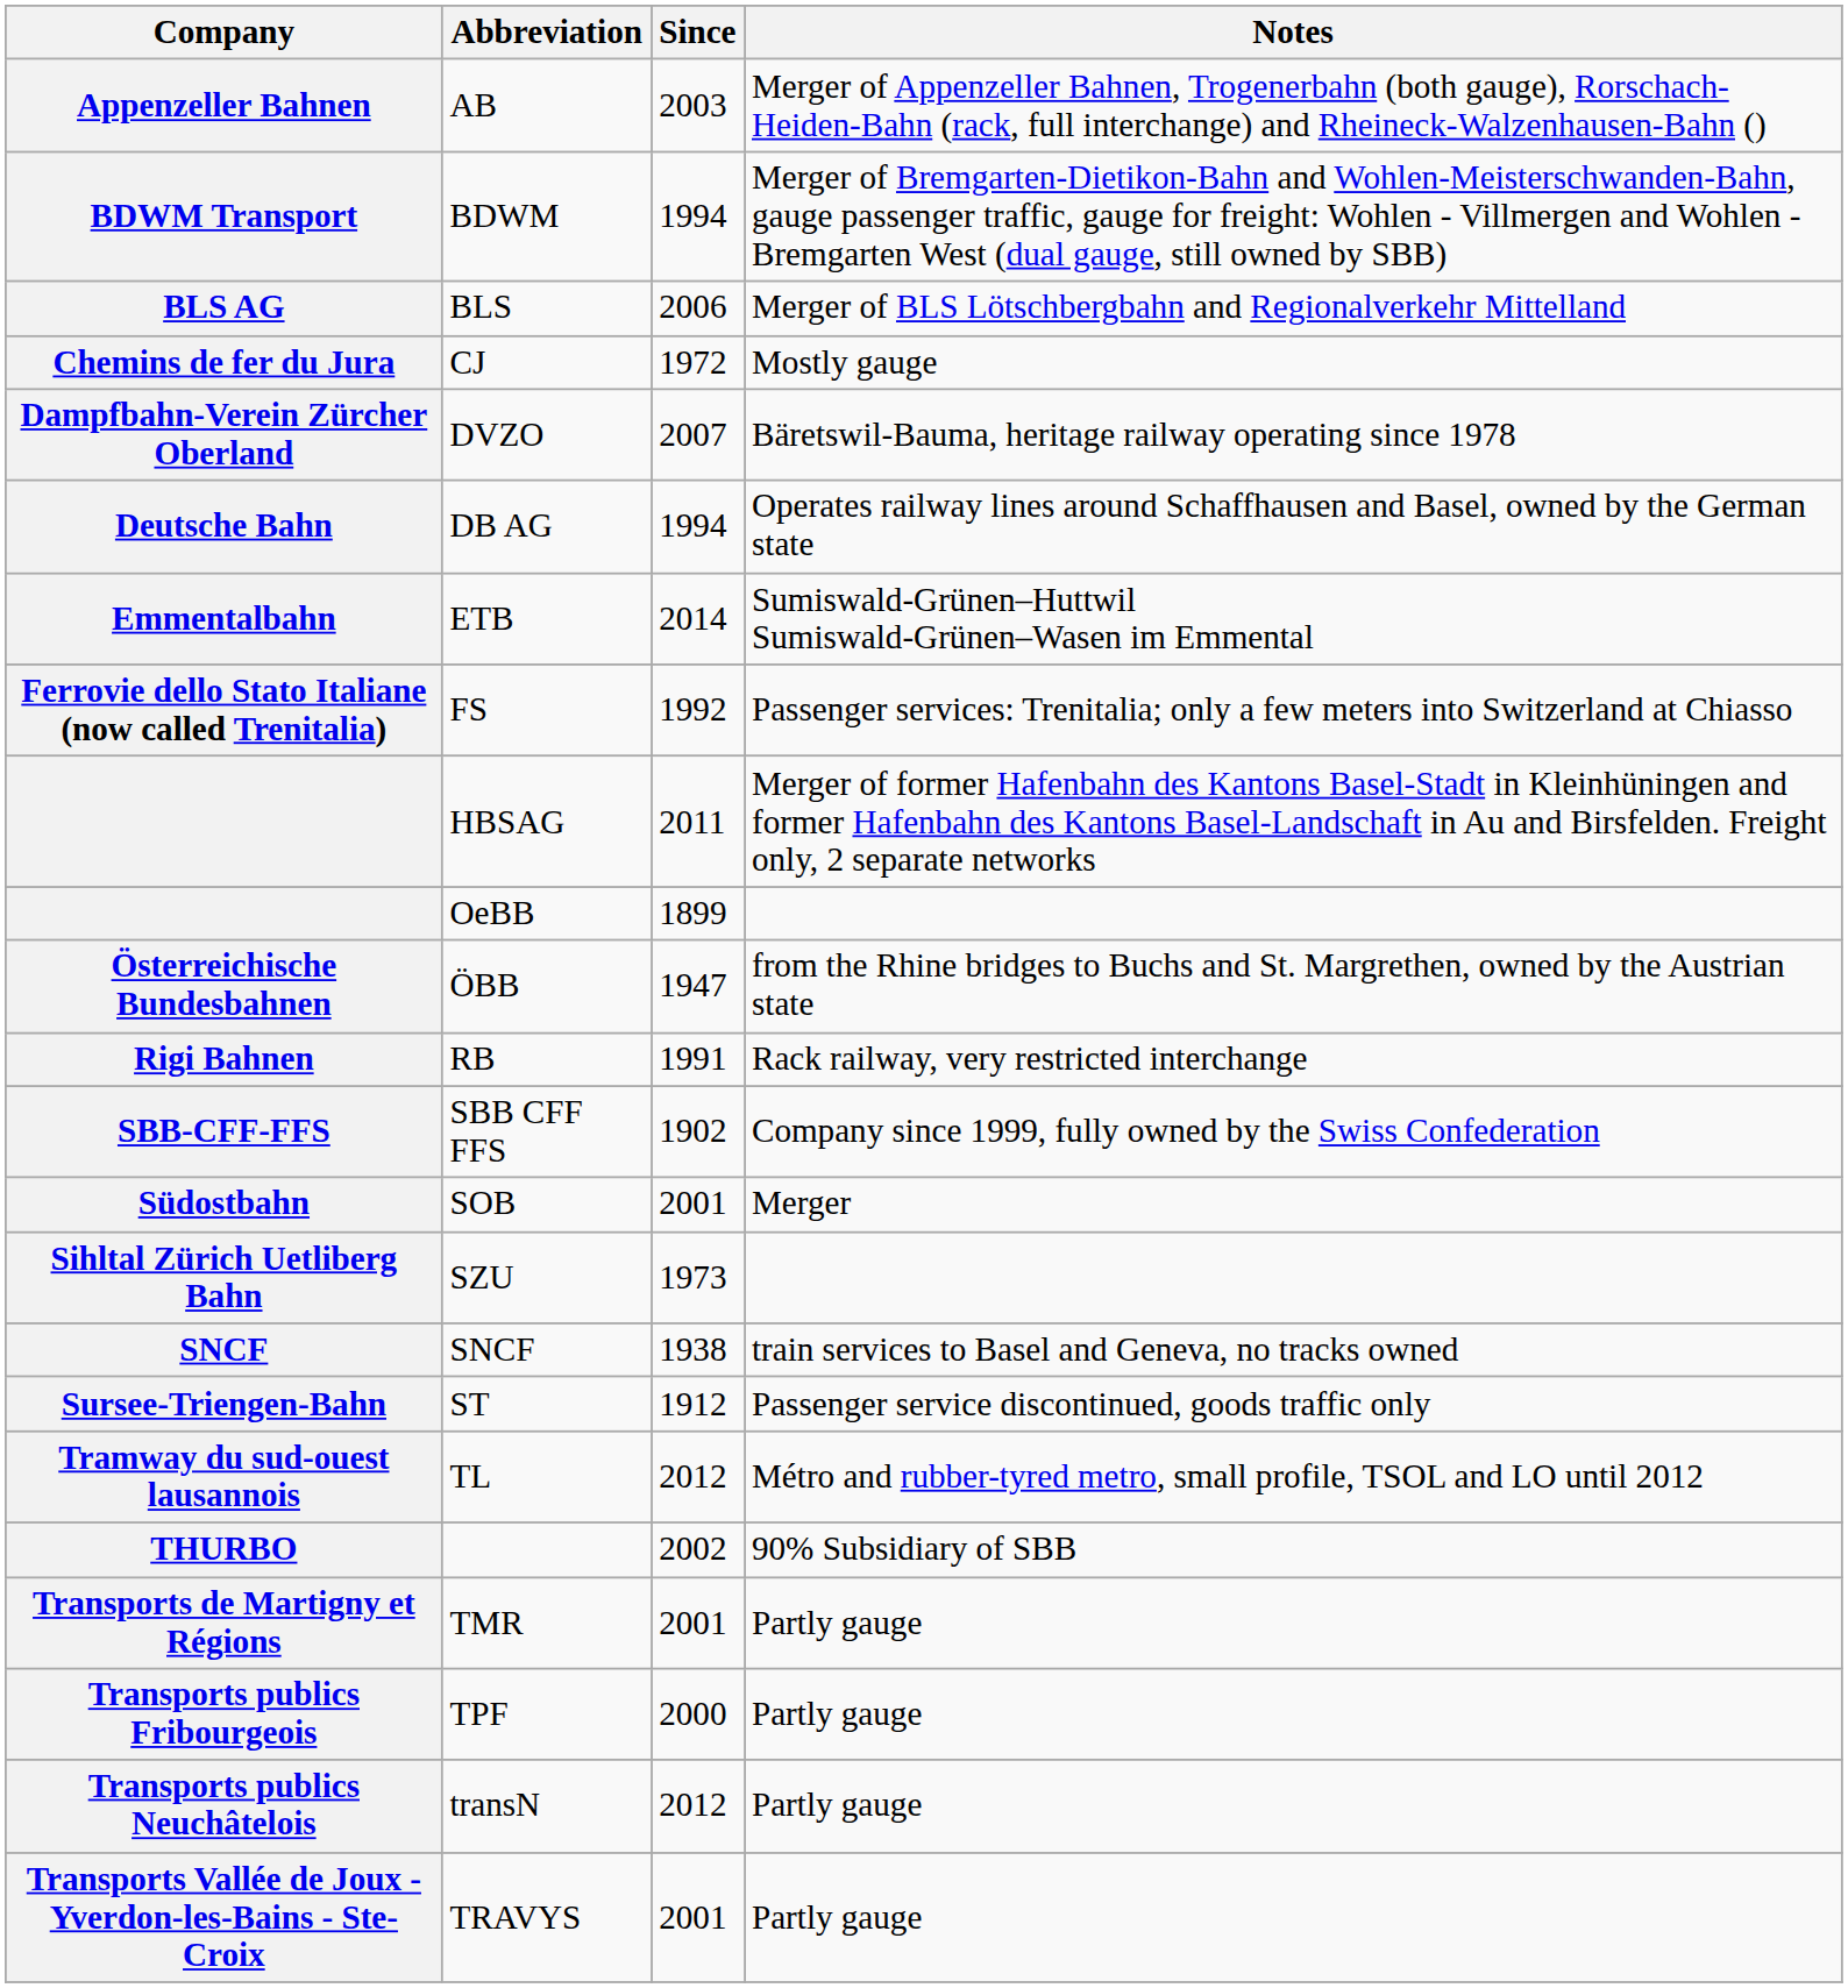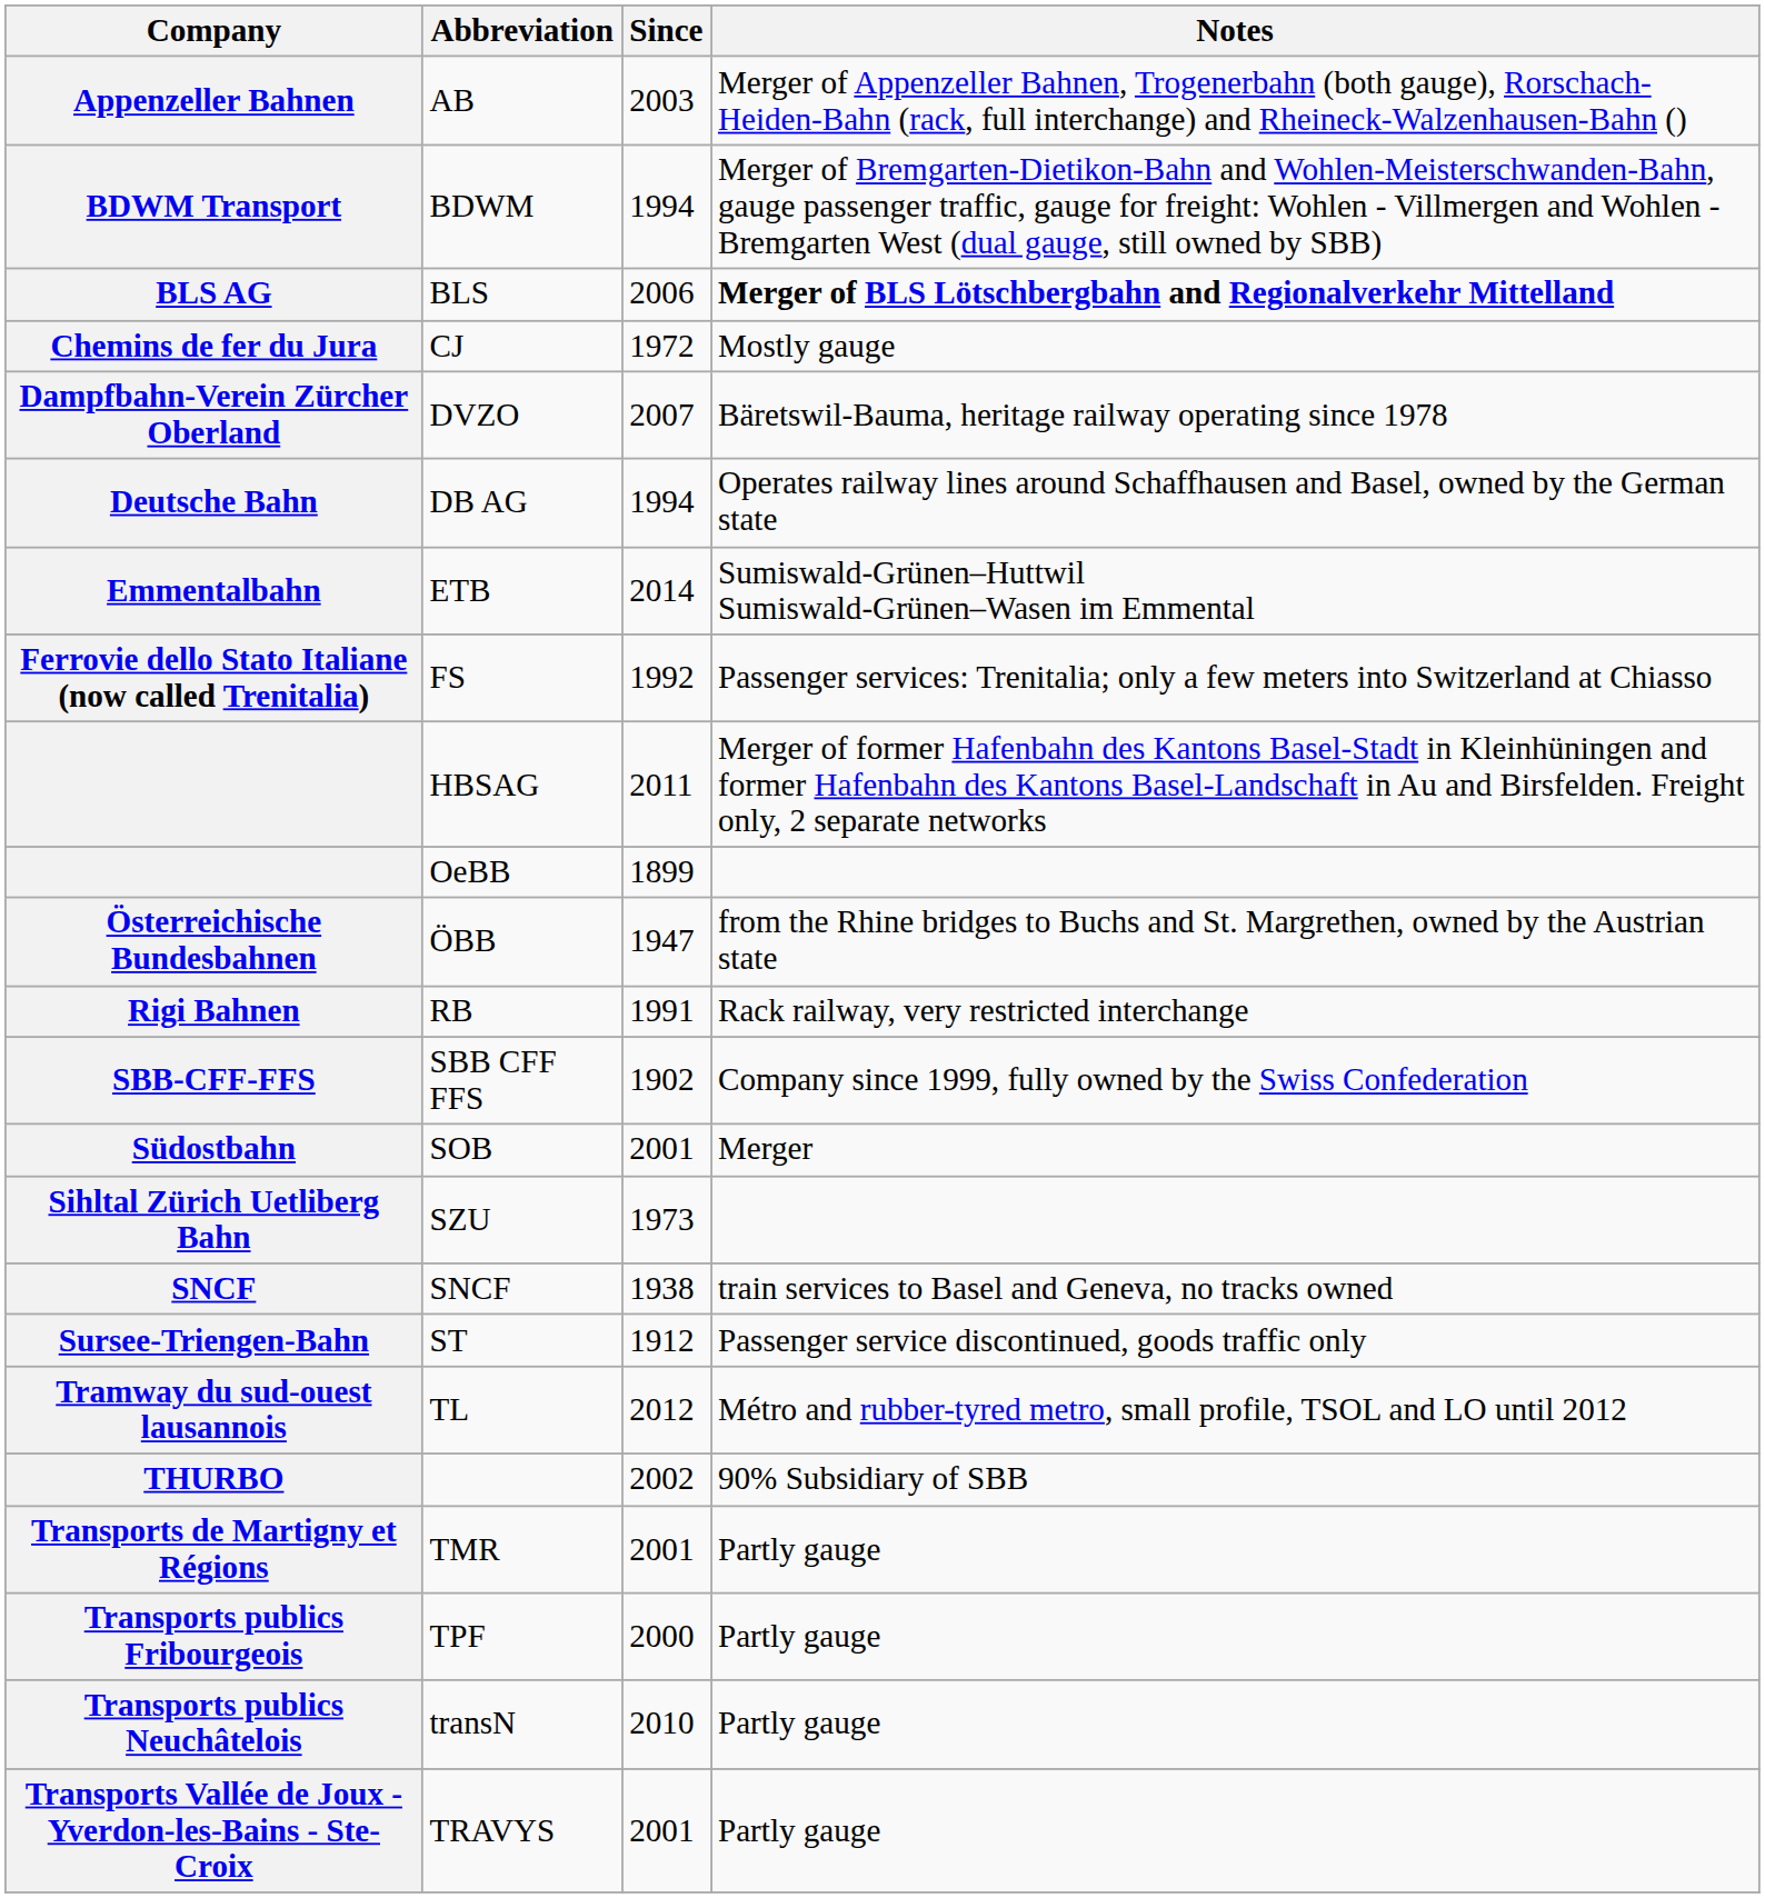 <table class="wikitable sortable">
 <tr --->
 <th>Company</th>
 <th>Abbreviation</th>
 <th>Since</th>
 <th>Notes</th>
 </tr>
 <tr ---->
 <th><a href='#'>Appenzeller Bahnen</a></th>
 <td>AB</td>
 <td>2003</td>
 <td>Merger of <a href='#'>Appenzeller Bahnen</a>, <a href='#'>Trogenerbahn</a> (both  gauge), <a href='#'>Rorschach-Heiden-Bahn</a> (<a href='#'>rack</a>, full interchange) and <a href='#'>Rheineck-Walzenhausen-Bahn</a>  ()</td>
 </tr>
 <tr ---->
 <th><a href='#'>BDWM Transport</a></th>
 <td>BDWM</td>
 <td>1994</td>
 <td>Merger of <a href='#'>Bremgarten-Dietikon-Bahn</a> and <a href='#'>Wohlen-Meisterschwanden-Bahn</a>,  gauge passenger traffic,  gauge for freight: Wohlen - Villmergen and Wohlen - Bremgarten West (<a href='#'>dual gauge</a>, still owned by SBB)</td>
 </tr>
 <tr ---->
 <th><a href='#'>BLS AG</a></th>
 <td>BLS</td>
 <td>2006</td>
-<td>Merger of <a href='#'>BLS Lötschbergbahn</a> and <a href='#'>Regionalverkehr Mittelland</a></td>
+<td><strong>Merger of <a href='#'>BLS Lötschbergbahn</a> and <a href='#'>Regionalverkehr Mittelland</a></strong></td>
 </tr>
 <tr --->
 <th><a href='#'>Chemins de fer du Jura</a></th>
 <td>CJ</td>
 <td>1972</td>
 <td>Mostly  gauge</td>
 </tr>
 <tr --->
 <th><a href='#'>Dampfbahn-Verein Zürcher Oberland</a></th>
 <td>DVZO</td>
 <td>2007</td>
 <td>Bäretswil-Bauma, heritage railway operating since 1978</td>
 </tr>
 <tr --->
 <th><a href='#'>Deutsche Bahn</a></th>
 <td>DB AG</td>
 <td>1994</td>
 <td>Operates railway lines around Schaffhausen and Basel, owned by the German state</td>
 </tr>
 <tr --->
 <th><a href='#'>Emmentalbahn</a></th>
 <td>ETB</td>
 <td>2014</td>
 <td>Sumiswald-Grünen–Huttwil<br>Sumiswald-Grünen–Wasen im Emmental</td>
 </tr>
 <tr --->
 <th><a href='#'>Ferrovie dello Stato Italiane</a> (now called <a href='#'>Trenitalia</a>)</th>
 <td>FS</td>
 <td>1992</td>
 <td>Passenger services: Trenitalia; only a few meters into Switzerland at Chiasso</td>
 </tr>
 <tr --->
 <th></th>
 <td>HBSAG</td>
 <td>2011</td>
 <td>Merger of former <a href='#'>Hafenbahn des Kantons Basel-Stadt</a> in Kleinhüningen and former <a href='#'>Hafenbahn des Kantons Basel-Landschaft</a> in Au and Birsfelden. Freight only, 2 separate networks</td>
 </tr>
 <tr --->
 <th></th>
 <td>OeBB</td>
 <td>1899</td>
 <td></td>
 </tr>
 <tr --->
 <th><a href='#'>Österreichische Bundesbahnen</a></th>
 <td>ÖBB</td>
 <td>1947</td>
 <td>from the Rhine bridges to Buchs and St. Margrethen, owned by the Austrian state</td>
 </tr>
 <tr --->
 <th><a href='#'>Rigi Bahnen</a></th>
 <td>RB</td>
 <td>1991</td>
 <td>Rack railway, very restricted interchange</td>
 </tr>
 <tr --->
 <th><a href='#'>SBB-CFF-FFS</a></th>
 <td>SBB CFF FFS</td>
 <td>1902</td>
 <td>Company since 1999, fully owned by the <a href='#'>Swiss Confederation</a></td>
 </tr>
 <tr --->
 <th><a href='#'>Südostbahn</a></th>
 <td>SOB</td>
 <td>2001</td>
 <td>Merger</td>
 </tr>
 <tr --->
 <th><a href='#'>Sihltal Zürich Uetliberg Bahn</a></th>
 <td>SZU</td>
 <td>1973</td>
 <td></td>
 </tr>
 <tr --->
 <th><a href='#'>SNCF</a></th>
 <td>SNCF</td>
 <td>1938</td>
 <td>train services to Basel and Geneva, no tracks owned</td>
 </tr>
 <tr --->
 <th><a href='#'>Sursee-Triengen-Bahn</a></th>
 <td>ST</td>
 <td>1912</td>
 <td>Passenger service discontinued, goods traffic only</td>
 </tr>
 <tr>
 <th><a href='#'>Tramway du sud-ouest lausannois</a></th>
 <td>TL</td>
 <td>2012</td>
 <td>Métro and <a href='#'>rubber-tyred metro</a>, small profile, TSOL and LO until 2012</td>
 </tr>
 <tr --->
 <th><a href='#'>THURBO</a></th>
 <td></td>
 <td>2002</td>
 <td>90% Subsidiary of SBB</td>
 </tr>
 <tr --->
 <th><a href='#'>Transports de Martigny et Régions</a></th>
 <td>TMR</td>
 <td>2001</td>
 <td>Partly  gauge</td>
 </tr>
 <tr --->
 <th><a href='#'>Transports publics Fribourgeois</a></th>
 <td>TPF</td>
 <td>2000</td>
 <td>Partly  gauge</td>
 </tr>
 <tr --->
 <th><a href='#'>Transports publics Neuchâtelois</a></th>
 <td>transN</td>
-<td>2012</td>
+<td>2010</td>
 <td>Partly  gauge</td>
 </tr>
 <tr --->
 <th><a href='#'>Transports Vallée de Joux - Yverdon-les-Bains - Ste-Croix</a></th>
 <td>TRAVYS</td>
 <td>2001</td>
 <td>Partly  gauge</td>
 </tr>
 </table>
